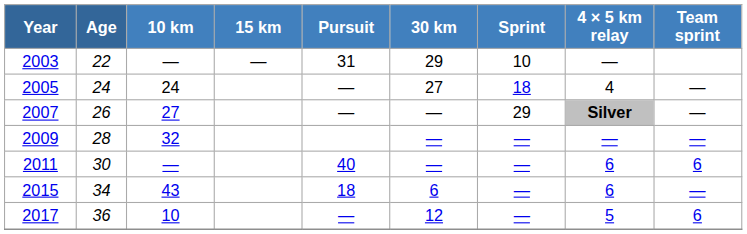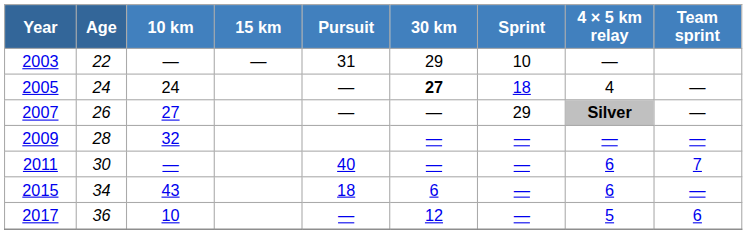 <table class="wikitable" style="font-size:95%; text-align:center; border:grey solid 1px; border-collapse:collapse; background:#ffffff;">
 <tr>
 <th style="background-color:#369; color:white; width:60px;"> Year </th>
 <th style="background-color:#369; color:white; width:40px;"> Age </th>
 <th style="background-color:#4180be; color:white; width:75px;"> 10 km </th>
 <th style="background-color:#4180be; color:white; width:75px;"> 15 km </th>
 <th style="background-color:#4180be; color:white; width:75px;"> Pursuit </th>
 <th style="background-color:#4180be; color:white; width:75px;"> 30 km </th>
 <th style="background-color:#4180be; color:white; width:75px;"> Sprint </th>
 <th style="background-color:#4180be; color:white; width:75px;"> 4 × 5 km <br> relay </th>
 <th style="background-color:#4180be; color:white; width:75px;"> Team <br> sprint </th>
 </tr>
 <tr>
 <td><a href='#'>2003</a></td>
 <td><em>22</em></td>
 <td>—</td>
 <td>—</td>
 <td>31</td>
 <td>29</td>
 <td>10</td>
 <td>—</td>
 <td></td>
 </tr>
 <tr>
 <td><a href='#'>2005</a></td>
 <td><em>24</em></td>
 <td>24</td>
 <td></td>
 <td>—</td>
-<td>27</td>
+<td><strong>27</strong></td>
 <td><a href='#'>18</a></td>
 <td>4</td>
 <td>—</td>
 </tr>
 <tr>
 <td><a href='#'>2007</a></td>
 <td><em>26</em></td>
 <td><a href='#'>27</a></td>
 <td></td>
 <td>—</td>
 <td>—</td>
 <td>29</td>
 <td style="background:silver;"><strong>Silver</strong></td>
 <td>—</td>
 </tr>
 <tr>
 <td><a href='#'>2009</a></td>
 <td><em>28</em></td>
 <td><a href='#'>32</a></td>
 <td></td>
 <td><a href='#'></a></td>
 <td><a href='#'>—</a></td>
 <td><a href='#'>—</a></td>
 <td><a href='#'>—</a></td>
 <td><a href='#'>—</a></td>
 </tr>
 <tr>
 <td><a href='#'>2011</a></td>
 <td><em>30</em></td>
 <td><a href='#'>—</a></td>
 <td></td>
 <td><a href='#'>40</a></td>
 <td><a href='#'>—</a></td>
 <td><a href='#'>—</a></td>
 <td><a href='#'>6</a></td>
-<td><a href='#'>6</a></td>
+<td><a href='#'>7</a></td>
 </tr>
 <tr>
 <td><a href='#'>2015</a></td>
 <td><em>34</em></td>
 <td><a href='#'>43</a></td>
 <td></td>
 <td><a href='#'>18</a></td>
 <td><a href='#'>6</a></td>
 <td><a href='#'>—</a></td>
 <td><a href='#'>6</a></td>
 <td><a href='#'>—</a></td>
 </tr>
 <tr>
 <td><a href='#'>2017</a></td>
 <td><em>36</em></td>
 <td><a href='#'>10</a></td>
 <td></td>
 <td><a href='#'>—</a></td>
 <td><a href='#'>12</a></td>
 <td><a href='#'>—</a></td>
 <td><a href='#'>5</a></td>
 <td><a href='#'>6</a></td>
 </tr>
 <tr>
 </tr>
 </table>
